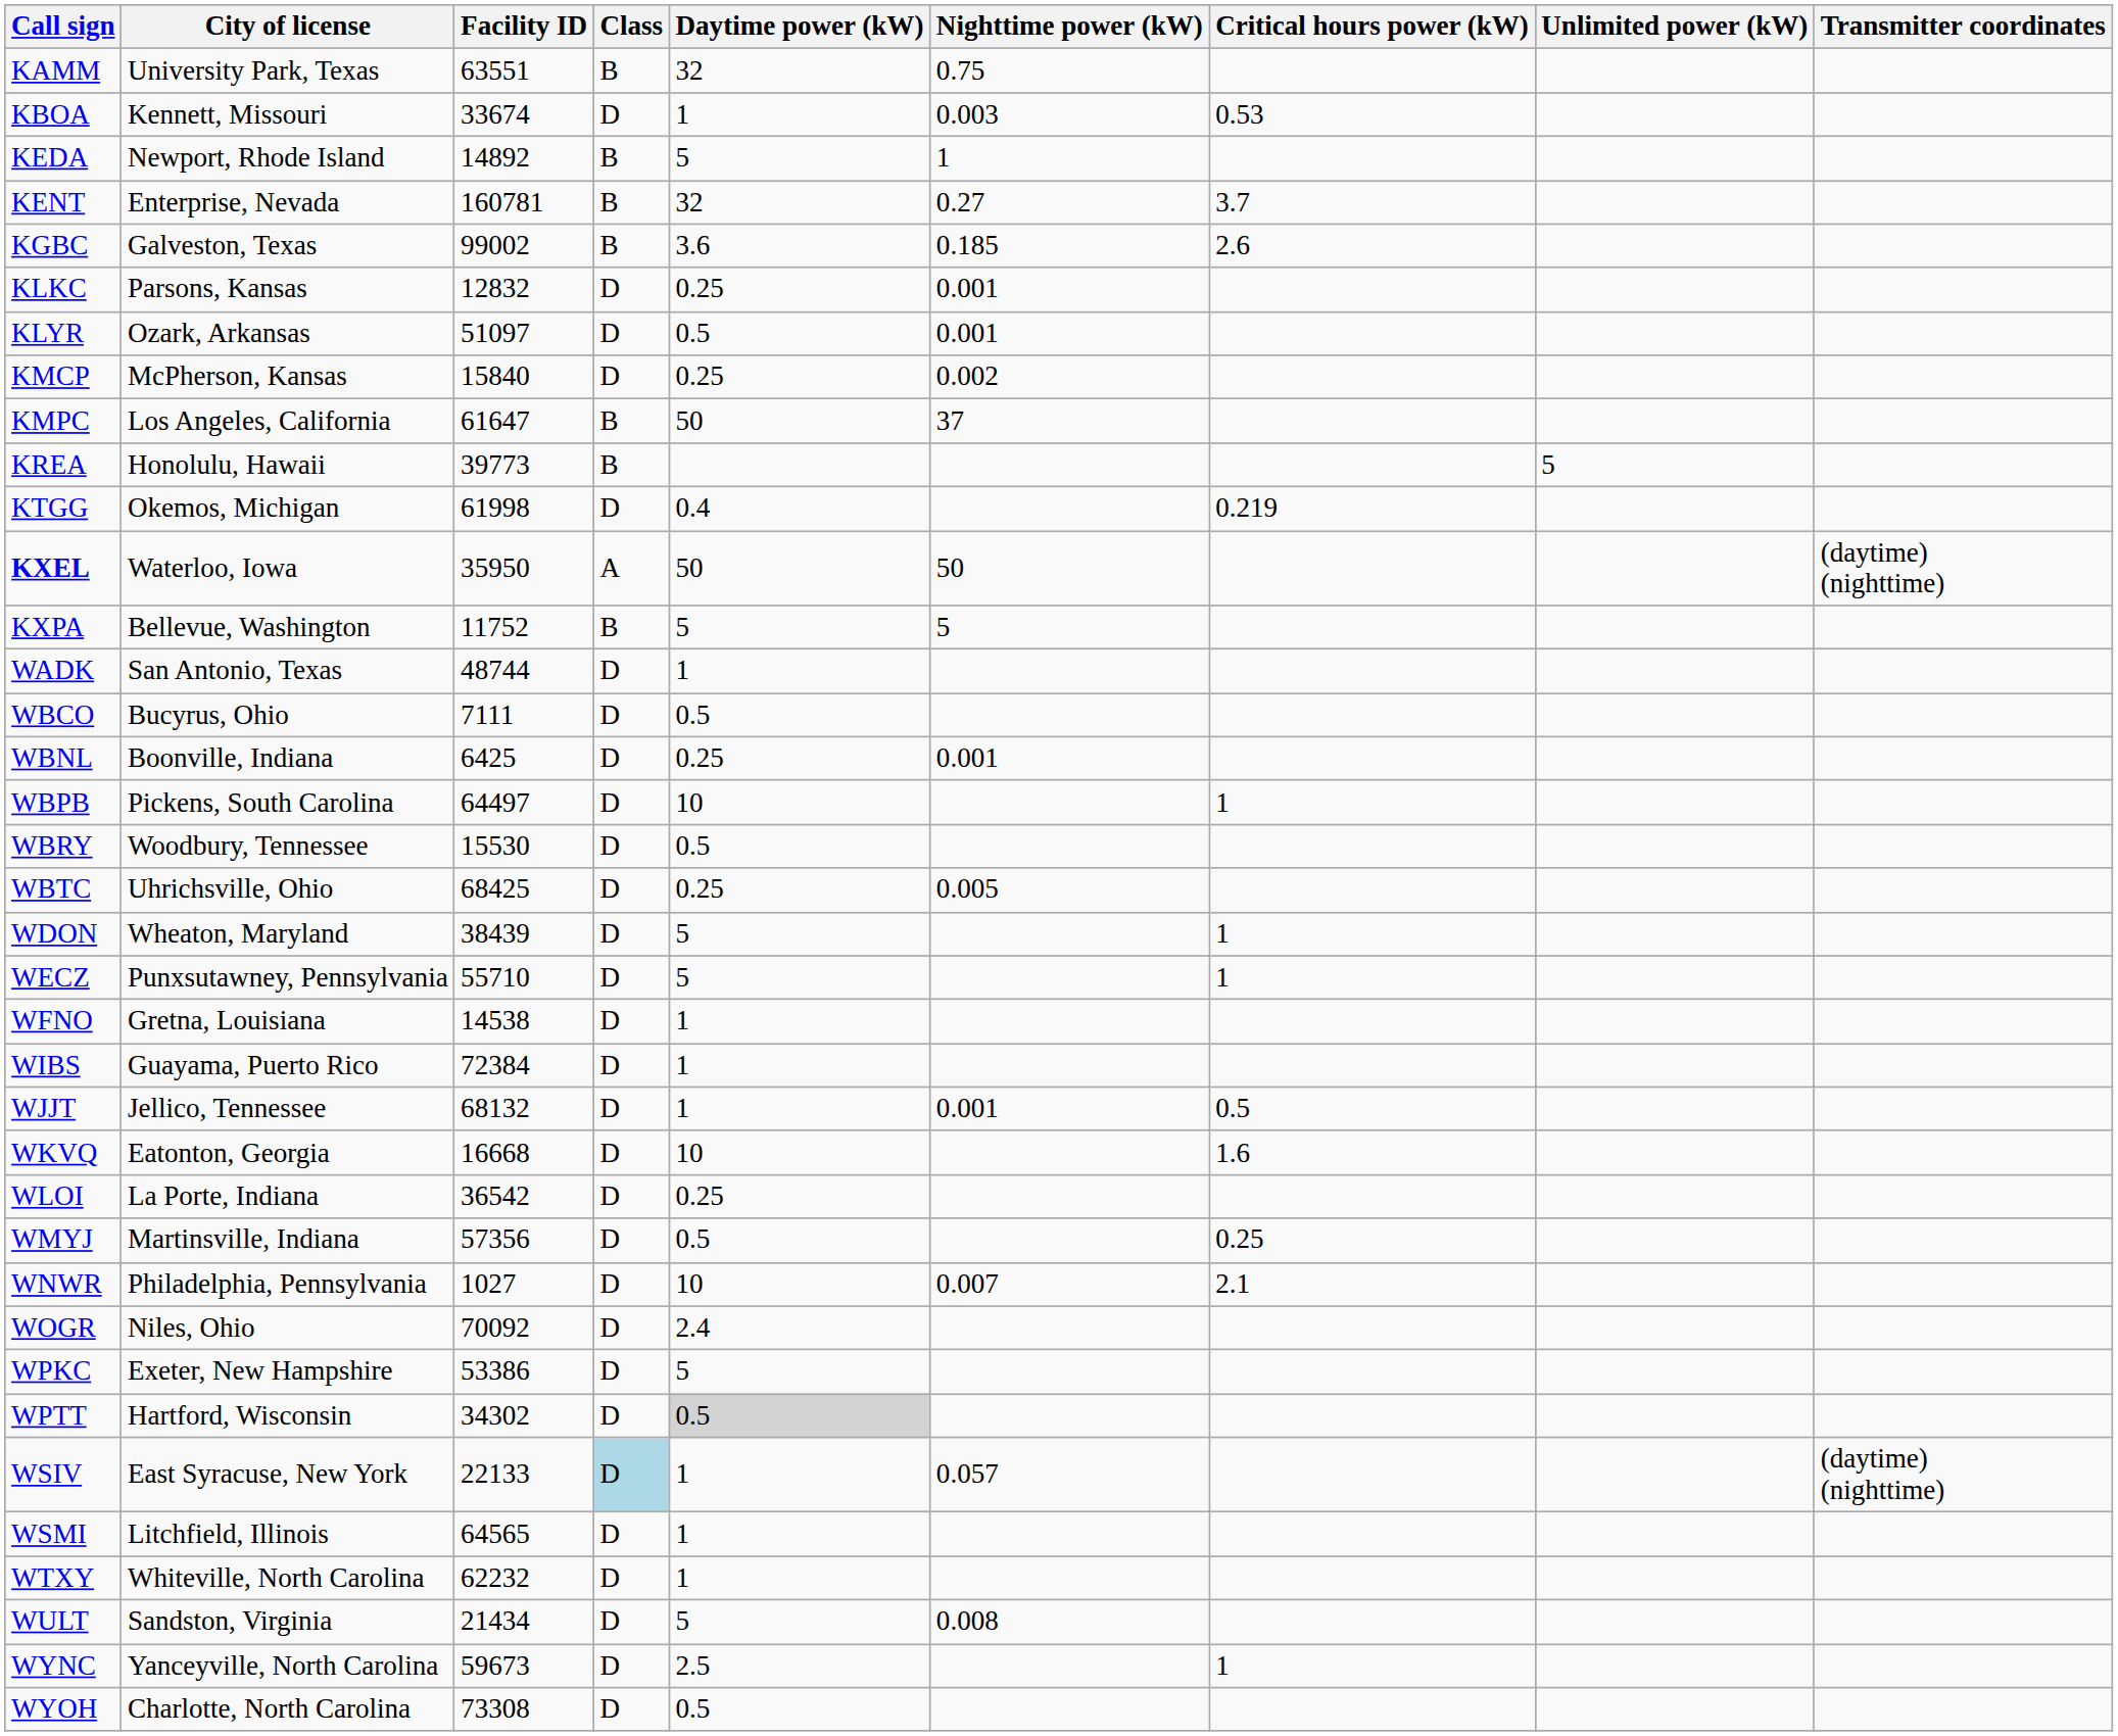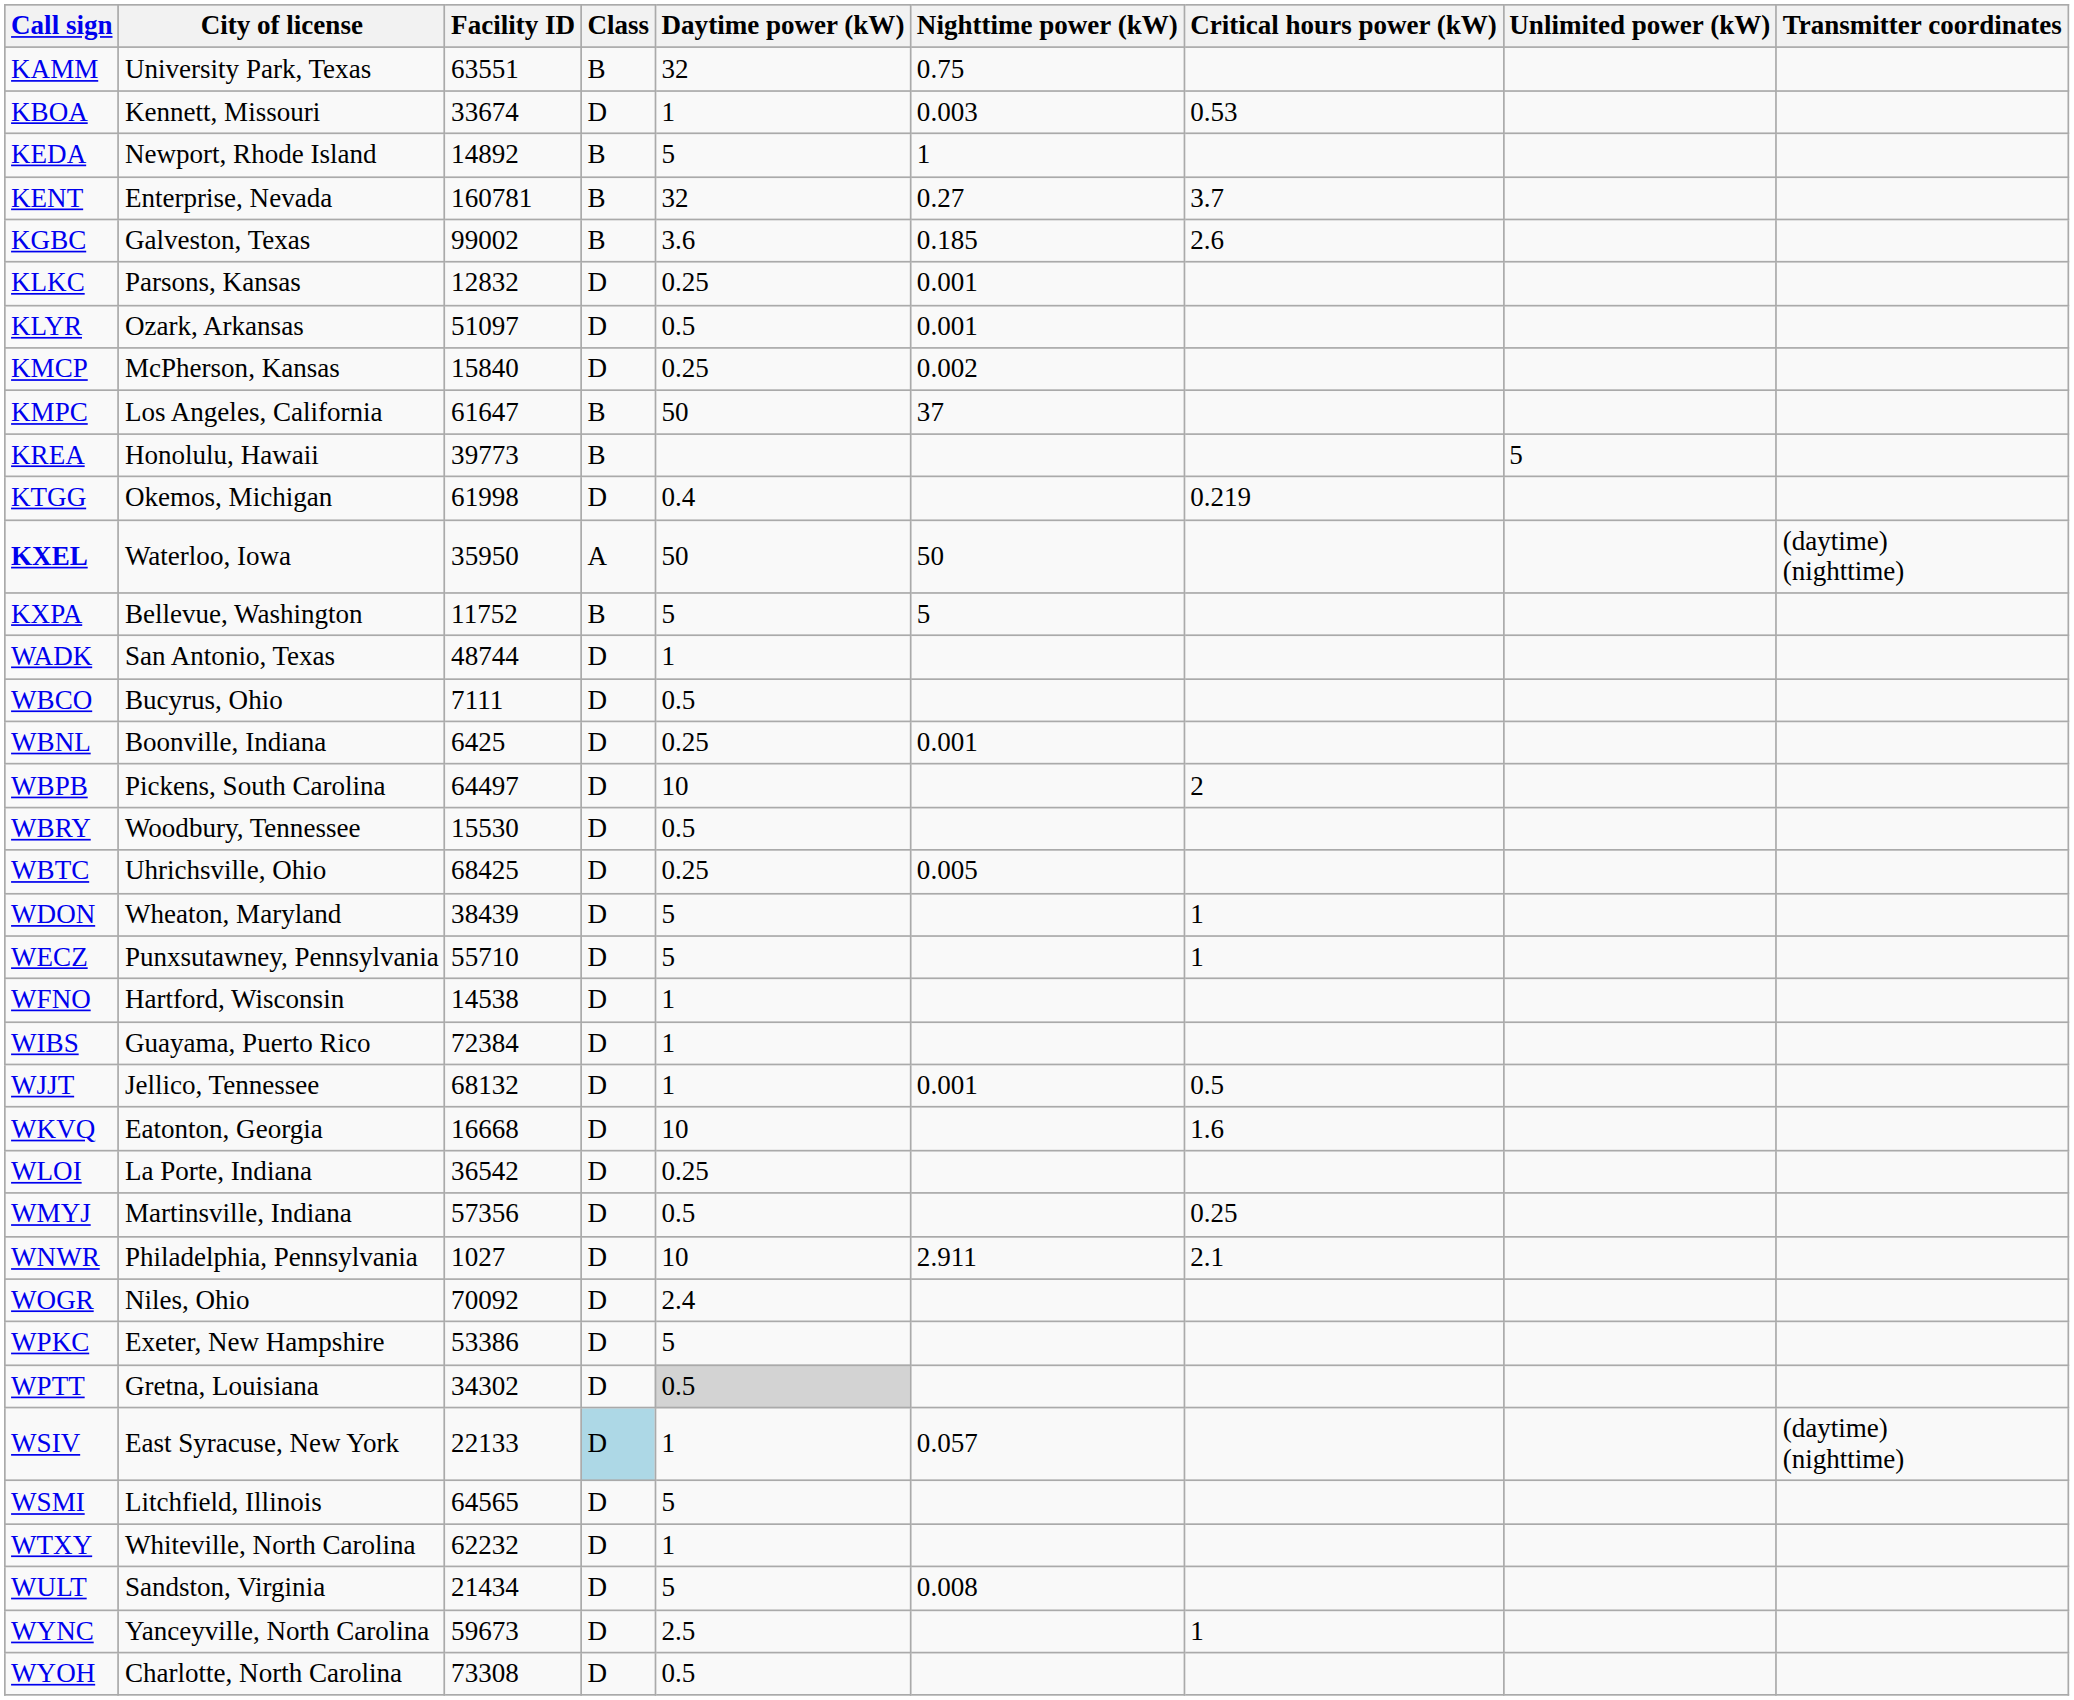 <table class="wikitable sortable">
 <tr>
 <th><a href='#'>Call sign</a></th>
 <th>City of license</th>
 <th>Facility ID</th>
 <th>Class</th>
 <th>Daytime power (kW)</th>
 <th>Nighttime power (kW)</th>
 <th>Critical hours power (kW)</th>
 <th>Unlimited power (kW)</th>
 <th>Transmitter coordinates</th>
 </tr>
 <tr>
 <td><a href='#'>KAMM</a></td>
 <td>University Park, Texas</td>
 <td>63551</td>
 <td>B</td>
 <td>32</td>
 <td>0.75</td>
 <td></td>
 <td></td>
 <td></td>
 </tr>
 <tr>
 <td><a href='#'>KBOA</a></td>
 <td>Kennett, Missouri</td>
 <td>33674</td>
 <td>D</td>
 <td>1</td>
 <td>0.003</td>
 <td>0.53</td>
 <td></td>
 <td></td>
 </tr>
 <tr>
 <td><a href='#'>KEDA</a></td>
 <td>Newport, Rhode Island</td>
 <td>14892</td>
 <td>B</td>
 <td>5</td>
 <td>1</td>
 <td></td>
 <td></td>
 <td></td>
 </tr>
 <tr>
 <td><a href='#'>KENT</a></td>
 <td>Enterprise, Nevada</td>
 <td>160781</td>
 <td>B</td>
 <td>32</td>
 <td>0.27</td>
 <td>3.7</td>
 <td></td>
 <td></td>
 </tr>
 <tr>
 <td><a href='#'>KGBC</a></td>
 <td>Galveston, Texas</td>
 <td>99002</td>
 <td>B</td>
 <td>3.6</td>
 <td>0.185</td>
 <td>2.6</td>
 <td></td>
 <td></td>
 </tr>
 <tr>
 <td><a href='#'>KLKC</a></td>
 <td>Parsons, Kansas</td>
 <td>12832</td>
 <td>D</td>
 <td>0.25</td>
 <td>0.001</td>
 <td></td>
 <td></td>
 <td></td>
 </tr>
 <tr>
 <td><a href='#'>KLYR</a></td>
 <td>Ozark, Arkansas</td>
 <td>51097</td>
 <td>D</td>
 <td>0.5</td>
 <td>0.001</td>
 <td></td>
 <td></td>
 <td></td>
 </tr>
 <tr>
 <td><a href='#'>KMCP</a></td>
 <td>McPherson, Kansas</td>
 <td>15840</td>
 <td>D</td>
 <td>0.25</td>
 <td>0.002</td>
 <td></td>
 <td></td>
 <td></td>
 </tr>
 <tr>
 <td><a href='#'>KMPC</a></td>
 <td>Los Angeles, California</td>
 <td>61647</td>
 <td>B</td>
 <td>50</td>
 <td>37</td>
 <td></td>
 <td></td>
 <td></td>
 </tr>
 <tr>
 <td><a href='#'>KREA</a></td>
 <td>Honolulu, Hawaii</td>
 <td>39773</td>
 <td>B</td>
 <td></td>
 <td></td>
 <td></td>
 <td>5</td>
 <td></td>
 </tr>
 <tr>
 <td><a href='#'>KTGG</a></td>
 <td>Okemos, Michigan</td>
 <td>61998</td>
 <td>D</td>
 <td>0.4</td>
 <td></td>
 <td>0.219</td>
 <td></td>
 <td></td>
 </tr>
 <tr>
 <td><strong><a href='#'>KXEL</a></strong></td>
 <td>Waterloo, Iowa</td>
 <td>35950</td>
 <td>A</td>
 <td>50</td>
 <td>50</td>
 <td></td>
 <td></td>
 <td> (daytime)<br> (nighttime)</td>
 </tr>
 <tr>
 <td><a href='#'>KXPA</a></td>
 <td>Bellevue, Washington</td>
 <td>11752</td>
 <td>B</td>
 <td>5</td>
 <td>5</td>
 <td></td>
 <td></td>
 <td></td>
 </tr>
 <tr>
 <td><a href='#'>WADK</a></td>
 <td>San Antonio, Texas</td>
 <td>48744</td>
 <td>D</td>
 <td>1</td>
 <td></td>
 <td></td>
 <td></td>
 <td></td>
 </tr>
 <tr>
 <td><a href='#'>WBCO</a></td>
 <td>Bucyrus, Ohio</td>
 <td>7111</td>
 <td>D</td>
 <td>0.5</td>
 <td></td>
 <td></td>
 <td></td>
 <td></td>
 </tr>
 <tr>
 <td><a href='#'>WBNL</a></td>
 <td>Boonville, Indiana</td>
 <td>6425</td>
 <td>D</td>
 <td>0.25</td>
 <td>0.001</td>
 <td></td>
 <td></td>
 <td></td>
 </tr>
 <tr>
 <td><a href='#'>WBPB</a></td>
 <td>Pickens, South Carolina</td>
 <td>64497</td>
 <td>D</td>
 <td>10</td>
 <td></td>
-<td>1</td>
+<td>2</td>
 <td></td>
 <td></td>
 </tr>
 <tr>
 <td><a href='#'>WBRY</a></td>
 <td>Woodbury, Tennessee</td>
 <td>15530</td>
 <td>D</td>
 <td>0.5</td>
 <td></td>
 <td></td>
 <td></td>
 <td></td>
 </tr>
 <tr>
 <td><a href='#'>WBTC</a></td>
 <td>Uhrichsville, Ohio</td>
 <td>68425</td>
 <td>D</td>
 <td>0.25</td>
 <td>0.005</td>
 <td></td>
 <td></td>
 <td></td>
 </tr>
 <tr>
 <td><a href='#'>WDON</a></td>
 <td>Wheaton, Maryland</td>
 <td>38439</td>
 <td>D</td>
 <td>5</td>
 <td></td>
 <td>1</td>
 <td></td>
 <td></td>
 </tr>
 <tr>
 <td><a href='#'>WECZ</a></td>
 <td>Punxsutawney, Pennsylvania</td>
 <td>55710</td>
 <td>D</td>
 <td>5</td>
 <td></td>
 <td>1</td>
 <td></td>
 <td></td>
 </tr>
 <tr>
 <td><a href='#'>WFNO</a></td>
-<td>Gretna, Louisiana</td>
+<td>Hartford, Wisconsin</td>
 <td>14538</td>
 <td>D</td>
 <td>1</td>
 <td></td>
 <td></td>
 <td></td>
 <td></td>
 </tr>
 <tr>
 <td><a href='#'>WIBS</a></td>
 <td>Guayama, Puerto Rico</td>
 <td>72384</td>
 <td>D</td>
 <td>1</td>
 <td></td>
 <td></td>
 <td></td>
 <td></td>
 </tr>
 <tr>
 <td><a href='#'>WJJT</a></td>
 <td>Jellico, Tennessee</td>
 <td>68132</td>
 <td>D</td>
 <td>1</td>
 <td>0.001</td>
 <td>0.5</td>
 <td></td>
 <td></td>
 </tr>
 <tr>
 <td><a href='#'>WKVQ</a></td>
 <td>Eatonton, Georgia</td>
 <td>16668</td>
 <td>D</td>
 <td>10</td>
 <td></td>
 <td>1.6</td>
 <td></td>
 <td></td>
 </tr>
 <tr>
 <td><a href='#'>WLOI</a></td>
 <td>La Porte, Indiana</td>
 <td>36542</td>
 <td>D</td>
 <td>0.25</td>
 <td></td>
 <td></td>
 <td></td>
 <td></td>
 </tr>
 <tr>
 <td><a href='#'>WMYJ</a></td>
 <td>Martinsville, Indiana</td>
 <td>57356</td>
 <td>D</td>
 <td>0.5</td>
 <td></td>
 <td>0.25</td>
 <td></td>
 <td></td>
 </tr>
 <tr>
 <td><a href='#'>WNWR</a></td>
 <td>Philadelphia, Pennsylvania</td>
 <td>1027</td>
 <td>D</td>
 <td>10</td>
-<td>0.007</td>
+<td>2.911</td>
 <td>2.1</td>
 <td></td>
 <td></td>
 </tr>
 <tr>
 <td><a href='#'>WOGR</a></td>
 <td>Niles, Ohio</td>
 <td>70092</td>
 <td>D</td>
 <td>2.4</td>
 <td></td>
 <td></td>
 <td></td>
 <td></td>
 </tr>
 <tr>
 <td><a href='#'>WPKC</a></td>
 <td>Exeter, New Hampshire</td>
 <td>53386</td>
 <td>D</td>
 <td>5</td>
 <td></td>
 <td></td>
 <td></td>
 <td></td>
 </tr>
 <tr>
 <td><a href='#'>WPTT</a></td>
-<td>Hartford, Wisconsin</td>
+<td>Gretna, Louisiana</td>
 <td>34302</td>
 <td>D</td>
 <td style="background: lightgrey;">0.5</td>
 <td></td>
 <td></td>
 <td></td>
 <td></td>
 </tr>
 <tr>
 <td><a href='#'>WSIV</a></td>
 <td>East Syracuse, New York</td>
 <td>22133</td>
 <td style="background: lightblue;">D</td>
 <td>1</td>
 <td>0.057</td>
 <td></td>
 <td></td>
 <td> (daytime)<br> (nighttime)</td>
 </tr>
 <tr>
 <td><a href='#'>WSMI</a></td>
 <td>Litchfield, Illinois</td>
 <td>64565</td>
 <td>D</td>
-<td>1</td>
+<td>5</td>
 <td></td>
 <td></td>
 <td></td>
 <td></td>
 </tr>
 <tr>
 <td><a href='#'>WTXY</a></td>
 <td>Whiteville, North Carolina</td>
 <td>62232</td>
 <td>D</td>
 <td>1</td>
 <td></td>
 <td></td>
 <td></td>
 <td></td>
 </tr>
 <tr>
 <td><a href='#'>WULT</a></td>
 <td>Sandston, Virginia</td>
 <td>21434</td>
 <td>D</td>
 <td>5</td>
 <td>0.008</td>
 <td></td>
 <td></td>
 <td></td>
 </tr>
 <tr>
 <td><a href='#'>WYNC</a></td>
 <td>Yanceyville, North Carolina</td>
 <td>59673</td>
 <td>D</td>
 <td>2.5</td>
 <td></td>
 <td>1</td>
 <td></td>
 <td></td>
 </tr>
 <tr>
 <td><a href='#'>WYOH</a></td>
 <td>Charlotte, North Carolina</td>
 <td>73308</td>
 <td>D</td>
 <td>0.5</td>
 <td></td>
 <td></td>
 <td></td>
 <td></td>
 </tr>
 </table>
